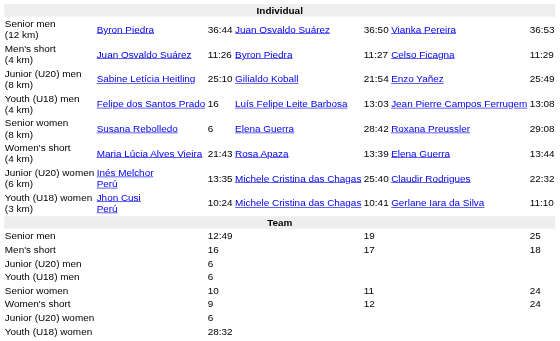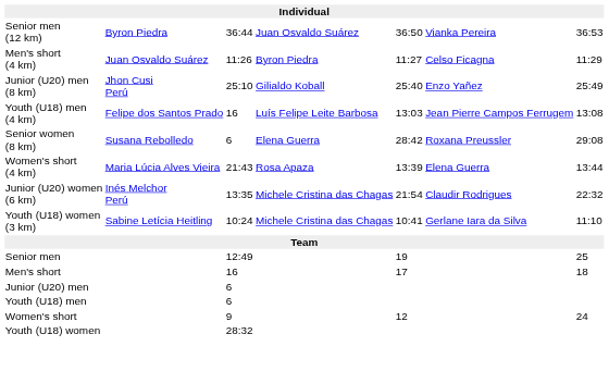 <table>
 <tr>
 <td colspan=7 bgcolor=#eeeeee style=text-align:center;><strong>Individual</strong></td>
 </tr>
 <tr>
 <td>Senior men<br>(12 km)</td>
 <td><a href='#'>Byron Piedra</a><br></td>
 <td>36:44</td>
 <td><a href='#'>Juan Osvaldo Suárez</a><br></td>
 <td>36:50</td>
 <td><a href='#'>Vianka Pereira</a><br></td>
 <td>36:53</td>
 </tr>
 <tr>
 <td>Men's short<br>(4 km)</td>
 <td><a href='#'>Juan Osvaldo Suárez</a><br></td>
 <td>11:26</td>
 <td><a href='#'>Byron Piedra</a><br></td>
 <td>11:27</td>
 <td><a href='#'>Celso Ficagna</a><br></td>
 <td>11:29</td>
 </tr>
 <tr>
 <td>Junior (U20) men<br>(8 km)</td>
-<td><a href='#'>Sabine Letícia Heitling</a><br></td>
+<td><a href='#'>Jhon Cusi</a><br> <a href='#'>Perú</a></td>
 <td>25:10</td>
 <td><a href='#'>Gilialdo Koball</a><br></td>
-<td>21:54</td>
+<td>25:40</td>
 <td><a href='#'>Enzo Yañez</a><br></td>
 <td>25:49</td>
 </tr>
 <tr>
 <td>Youth (U18) men<br>(4 km)</td>
 <td><a href='#'>Felipe dos Santos Prado</a><br></td>
 <td>16</td>
 <td><a href='#'>Luís Felipe Leite Barbosa</a><br></td>
 <td>13:03</td>
 <td><a href='#'>Jean Pierre Campos Ferrugem</a><br></td>
 <td>13:08</td>
 </tr>
 <tr>
 <td>Senior women<br>(8 km)</td>
 <td><a href='#'>Susana Rebolledo</a><br></td>
 <td>6</td>
 <td><a href='#'>Elena Guerra</a><br></td>
 <td>28:42</td>
 <td><a href='#'>Roxana Preussler</a><br></td>
 <td>29:08</td>
 </tr>
 <tr>
 <td>Women's short<br>(4 km)</td>
 <td><a href='#'>Maria Lúcia Alves Vieira</a><br></td>
 <td>21:43</td>
 <td><a href='#'>Rosa Apaza</a><br></td>
 <td>13:39</td>
 <td><a href='#'>Elena Guerra</a><br></td>
 <td>13:44</td>
 </tr>
 <tr>
 <td>Junior (U20) women<br>(6 km)</td>
 <td><a href='#'>Inés Melchor</a><br> <a href='#'>Perú</a></td>
 <td>13:35</td>
 <td><a href='#'>Michele Cristina das Chagas</a><br></td>
-<td>25:40</td>
+<td>21:54</td>
 <td><a href='#'>Claudir Rodrigues</a><br></td>
 <td>22:32</td>
 </tr>
 <tr>
 <td>Youth (U18) women<br>(3 km)</td>
-<td><a href='#'>Jhon Cusi</a><br> <a href='#'>Perú</a></td>
+<td><a href='#'>Sabine Letícia Heitling</a><br></td>
 <td>10:24</td>
 <td><a href='#'>Michele Cristina das Chagas</a><br></td>
 <td>10:41</td>
 <td><a href='#'>Gerlane Iara da Silva</a><br></td>
 <td>11:10</td>
 </tr>
 <tr>
 <td colspan=7 bgcolor=#eeeeee style=text-align:center;><strong>Team</strong></td>
 </tr>
 <tr>
 <td>Senior men</td>
 <td></td>
 <td>12:49</td>
 <td></td>
 <td>19</td>
 <td></td>
 <td>25</td>
 </tr>
 <tr>
 <td>Men's short</td>
 <td></td>
 <td>16</td>
 <td></td>
 <td>17</td>
 <td></td>
 <td>18</td>
 </tr>
 <tr>
 <td>Junior (U20) men</td>
 <td></td>
 <td>6</td>
 <td></td>
 <td></td>
 <td></td>
 <td></td>
 </tr>
 <tr>
 <td>Youth (U18) men</td>
 <td></td>
 <td>6</td>
 <td></td>
 <td></td>
 <td></td>
 <td></td>
 </tr>
 <tr>
-<td>Senior women</td>
-<td></td>
-<td>10</td>
-<td></td>
-<td>11</td>
-<td></td>
-<td>24</td>
-</tr>
-<tr>
 <td>Women's short</td>
 <td></td>
 <td>9</td>
 <td></td>
 <td>12</td>
 <td></td>
 <td>24</td>
-</tr>
-<tr>
-<td>Junior (U20) women</td>
-<td></td>
-<td>6</td>
-<td></td>
-<td></td>
-<td></td>
-<td></td>
 </tr>
 <tr>
 <td>Youth (U18) women</td>
 <td></td>
 <td>28:32</td>
 <td></td>
 <td></td>
 <td></td>
 <td></td>
 </tr>
 </table>
